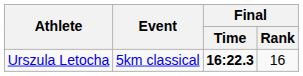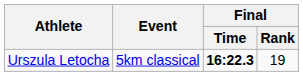 <table class="wikitable">
 <tr>
 <th rowspan="2">Athlete</th>
 <th rowspan="2">Event</th>
 <th colspan="2">Final</th>
 </tr>
 <tr>
 <th>Time</th>
 <th>Rank</th>
 </tr>
 <tr>
 <td rowspan="1"><a href='#'>Urszula Letocha</a></td>
 <td><a href='#'>5km classical</a></td>
 <td align="center"><strong>16:22.3</strong></td>
-<td align="center">16</td>
+<td align="center">19</td>
 </tr>
 </table>
